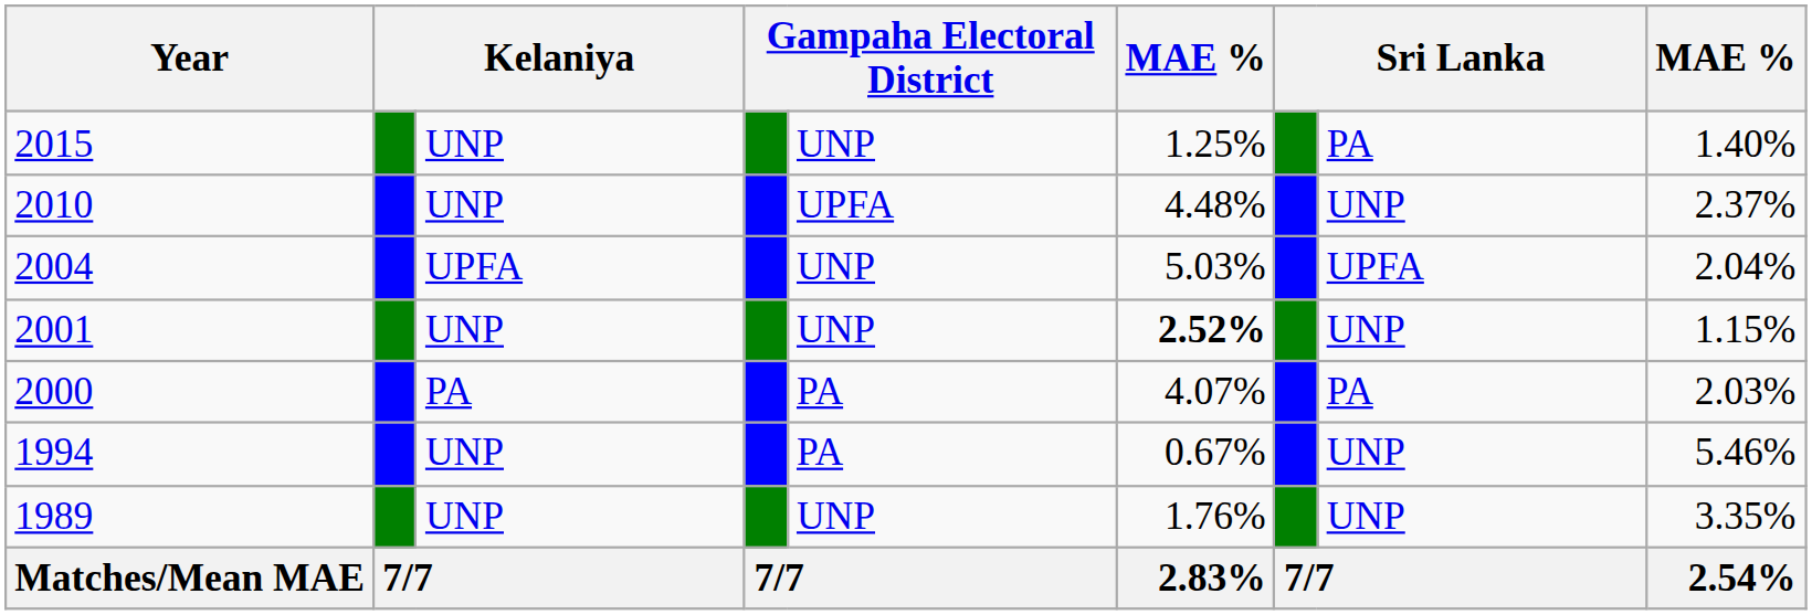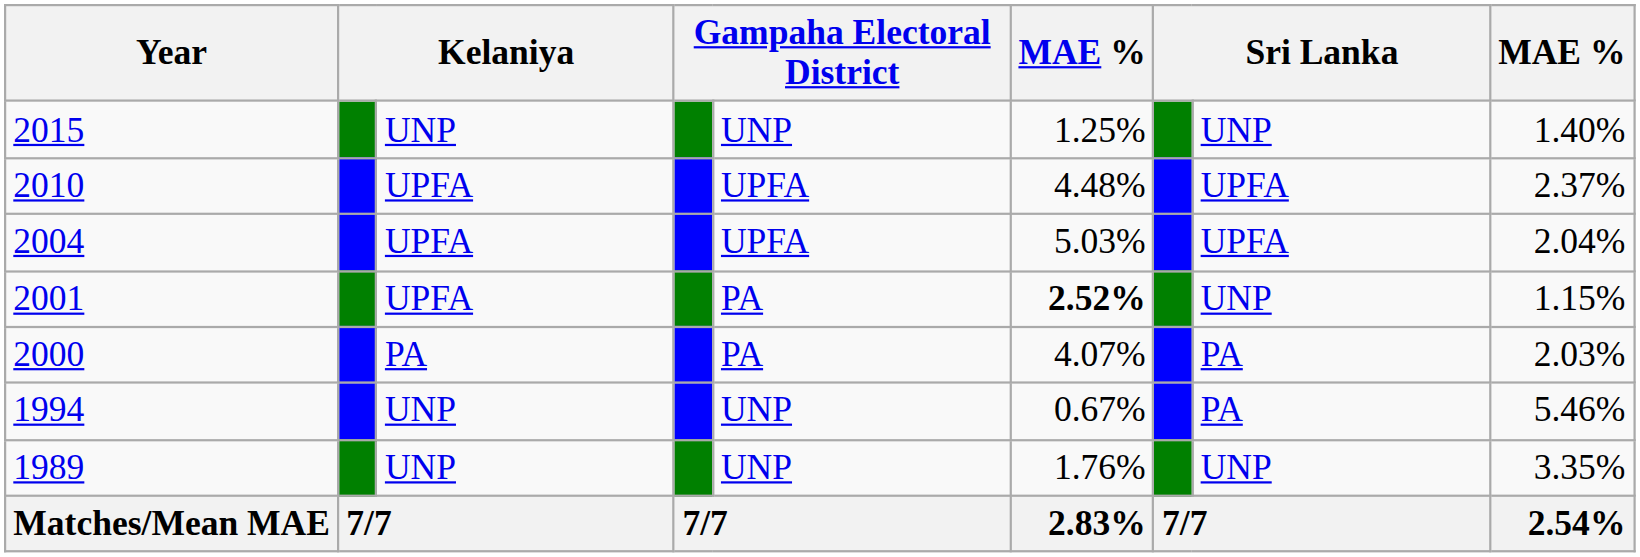 <table class="wikitable">
 <tr>
 <th>Year</th>
 <th colspan="2" width="144px">Kelaniya</th>
 <th colspan="2" width="144px"><a href='#'>Gampaha Electoral District</a></th>
 <th><a href='#'>MAE</a> %</th>
 <th colspan="2" width="144px">Sri Lanka</th>
 <th>MAE %</th>
 </tr>
 <tr>
 <td><a href='#'>2015</a></td>
 <td style="background-color:green;" width="10px"></td>
 <td style="text-align:left;"><a href='#'>UNP</a></td>
 <td style="background-color:green;" width="10px"></td>
 <td style="text-align:left;"><a href='#'>UNP</a></td>
 <td style="text-align:right;">1.25%</td>
 <td style="background-color:green;" width="10px"></td>
-<td style="text-align:left;"><a href='#'>PA</a></td>
+<td style="text-align:left;"><a href='#'>UNP</a></td>
 <td style="text-align:right;">1.40%</td>
 </tr>
 <tr>
 <td><a href='#'>2010</a></td>
 <td style="background-color:blue;" width="10px"></td>
-<td style="text-align:left;"><a href='#'>UNP</a></td>
+<td style="text-align:left;"><a href='#'>UPFA</a></td>
 <td style="background-color:blue;" width="10px"></td>
 <td style="text-align:left;"><a href='#'>UPFA</a></td>
 <td style="text-align:right;">4.48%</td>
 <td style="background-color:blue;" width="10px"></td>
-<td style="text-align:left;"><a href='#'>UNP</a></td>
+<td style="text-align:left;"><a href='#'>UPFA</a></td>
 <td style="text-align:right;">2.37%</td>
 </tr>
 <tr>
 <td><a href='#'>2004</a></td>
 <td style="background-color:blue;" width="10px"></td>
 <td style="text-align:left;"><a href='#'>UPFA</a></td>
 <td style="background-color:blue;" width="10px"></td>
-<td style="text-align:left;"><a href='#'>UNP</a></td>
+<td style="text-align:left;"><a href='#'>UPFA</a></td>
 <td style="text-align:right;">5.03%</td>
 <td style="background-color:blue;" width="10px"></td>
 <td style="text-align:left;"><a href='#'>UPFA</a></td>
 <td style="text-align:right;">2.04%</td>
 </tr>
 <tr>
 <td><a href='#'>2001</a></td>
 <td style="background-color:green;" width="10px"></td>
-<td style="text-align:left;"><a href='#'>UNP</a></td>
+<td style="text-align:left;"><a href='#'>UPFA</a></td>
 <td style="background-color:green;" width="10px"></td>
-<td style="text-align:left;"><a href='#'>UNP</a></td>
+<td style="text-align:left;"><a href='#'>PA</a></td>
 <td style="text-align:right;"><strong>2.52%</strong></td>
 <td style="background-color:green;" width="10px"></td>
 <td style="text-align:left;"><a href='#'>UNP</a></td>
 <td style="text-align:right;">1.15%</td>
 </tr>
 <tr>
 <td><a href='#'>2000</a></td>
 <td style="background-color:blue;" width="10px"></td>
 <td style="text-align:left;"><a href='#'>PA</a></td>
 <td style="background-color:blue;" width="10px"></td>
 <td style="text-align:left;"><a href='#'>PA</a></td>
 <td style="text-align:right;">4.07%</td>
 <td style="background-color:blue;" width="10px"></td>
 <td style="text-align:left;"><a href='#'>PA</a></td>
 <td style="text-align:right;">2.03%</td>
 </tr>
 <tr>
 <td><a href='#'>1994</a></td>
 <td style="background-color:blue;" width="10px"></td>
 <td style="text-align:left;"><a href='#'>UNP</a></td>
 <td style="background-color:blue;" width="10px"></td>
-<td style="text-align:left;"><a href='#'>PA</a></td>
+<td style="text-align:left;"><a href='#'>UNP</a></td>
 <td style="text-align:right;">0.67%</td>
 <td style="background-color:blue;" width="10px"></td>
-<td style="text-align:left;"><a href='#'>UNP</a></td>
+<td style="text-align:left;"><a href='#'>PA</a></td>
 <td style="text-align:right;">5.46%</td>
 </tr>
 <tr>
 <td><a href='#'>1989</a></td>
 <td style="background-color:green;" width="10px"></td>
 <td style="text-align:left;"><a href='#'>UNP</a></td>
 <td style="background-color:green;" width="10px"></td>
 <td style="text-align:left;"><a href='#'>UNP</a></td>
 <td style="text-align:right;">1.76%</td>
 <td style="background-color:green;" width="10px"></td>
 <td style="text-align:left;"><a href='#'>UNP</a></td>
 <td style="text-align:right;">3.35%</td>
 </tr>
 <tr>
 <th>Matches/Mean MAE</th>
 <th style="text-align:left;"colspan="2" width="144px">7/7</th>
 <th style="text-align:left;"colspan="2" width="144px">7/7</th>
 <th style="text-align:right;">2.83%</th>
 <th style="text-align:left;"colspan="2" width="144px">7/7</th>
 <th style="text-align:right;">2.54%</th>
 </tr>
 </table>
